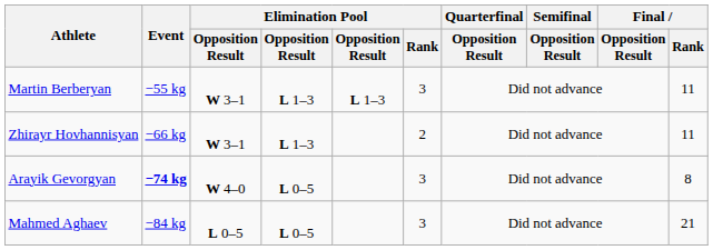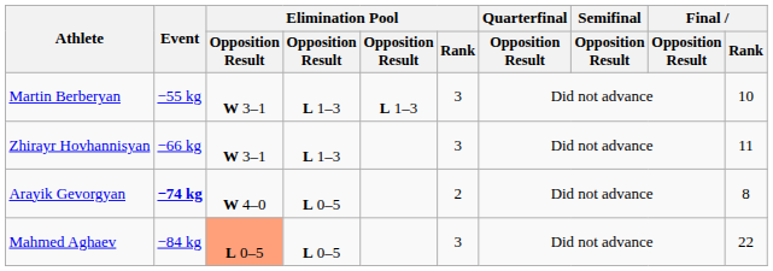 <table class="wikitable" style="font-size:90%">
 <tr>
 <th rowspan="2">Athlete</th>
 <th rowspan="2">Event</th>
 <th colspan=4>Elimination Pool</th>
 <th>Quarterfinal</th>
 <th>Semifinal</th>
 <th colspan=2>Final / </th>
 </tr>
 <tr style="font-size: 95%">
 <th>Opposition<br>Result</th>
 <th>Opposition<br>Result</th>
 <th>Opposition<br>Result</th>
 <th>Rank</th>
 <th>Opposition<br>Result</th>
 <th>Opposition<br>Result</th>
 <th>Opposition<br>Result</th>
 <th>Rank</th>
 </tr>
 <tr align=center>
 <td align=left><a href='#'>Martin Berberyan</a></td>
 <td align=left><a href='#'>−55 kg</a></td>
 <td><br><strong>W</strong> 3–1 <sup></sup></td>
 <td><br><strong>L</strong> 1–3 <sup></sup></td>
 <td><br><strong>L</strong> 1–3 <sup></sup></td>
 <td>3</td>
 <td colspan=3>Did not advance</td>
-<td>11</td>
+<td>10</td>
 </tr>
 <tr align=center>
 <td align=left><a href='#'>Zhirayr Hovhannisyan</a></td>
 <td align=left><a href='#'>−66 kg</a></td>
 <td><br><strong>W</strong> 3–1 <sup></sup></td>
 <td><br><strong>L</strong> 1–3 <sup></sup></td>
 <td></td>
-<td>2</td>
+<td>3</td>
 <td colspan=3>Did not advance</td>
 <td>11</td>
 </tr>
 <tr align=center>
 <td align=left><a href='#'>Arayik Gevorgyan</a></td>
 <td align=left><strong><a href='#'>−74 kg</a></strong></td>
 <td><br><strong>W</strong> 4–0 <sup></sup></td>
 <td><br><strong>L</strong> 0–5 <sup></sup></td>
 <td></td>
-<td>3</td>
+<td>2</td>
 <td colspan=3>Did not advance</td>
 <td>8</td>
 </tr>
 <tr align=center>
 <td align=left><a href='#'>Mahmed Aghaev</a></td>
 <td align=left><a href='#'>−84 kg</a></td>
-<td><br><strong>L</strong> 0–5 <sup></sup></td>
+<td style="background: lightsalmon;"><br><strong>L</strong> 0–5 <sup></sup></td>
 <td><br><strong>L</strong> 0–5 <sup></sup></td>
 <td></td>
 <td>3</td>
 <td colspan=3>Did not advance</td>
-<td>21</td>
+<td>22</td>
 </tr>
 </table>
